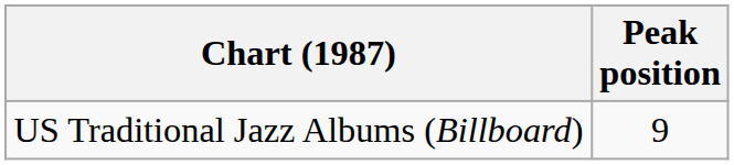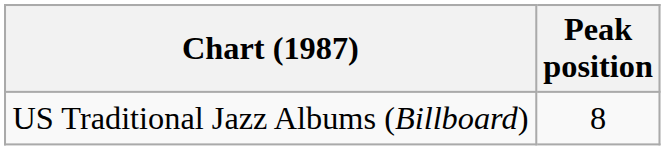 <table class="wikitable">
 <tr>
 <th>Chart (1987)</th>
 <th>Peak<br>position</th>
 </tr>
 <tr>
 <td>US Traditional Jazz Albums (<em>Billboard</em>)</td>
-<td align="center">9</td>
+<td align="center">8</td>
 </tr>
 </table>
